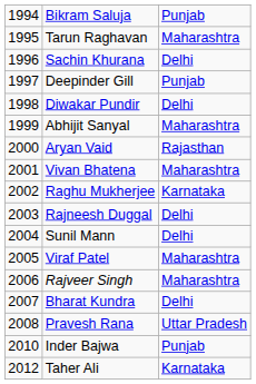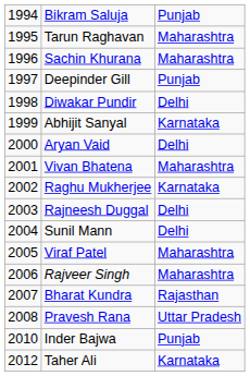 <table class="wikitable">
 <tr>
 <td>1994</td>
 <td><a href='#'>Bikram Saluja</a></td>
 <td><a href='#'>Punjab</a></td>
 </tr>
 <tr>
 <td>1995</td>
 <td>Tarun Raghavan</td>
 <td><a href='#'>Maharashtra</a></td>
 </tr>
 <tr>
 <td>1996</td>
 <td><a href='#'>Sachin Khurana</a></td>
-<td><a href='#'>Delhi</a></td>
+<td><a href='#'>Maharashtra</a></td>
 </tr>
 <tr>
 <td>1997</td>
 <td>Deepinder Gill</td>
 <td><a href='#'>Punjab</a></td>
 </tr>
 <tr>
 <td>1998</td>
 <td><a href='#'>Diwakar Pundir</a></td>
 <td><a href='#'>Delhi</a></td>
 </tr>
 <tr>
 <td>1999</td>
 <td>Abhijit Sanyal</td>
-<td><a href='#'>Maharashtra</a></td>
+<td><a href='#'>Karnataka</a></td>
 </tr>
 <tr>
 <td>2000</td>
 <td><a href='#'>Aryan Vaid</a></td>
-<td><a href='#'>Rajasthan</a></td>
+<td><a href='#'>Delhi</a></td>
 </tr>
 <tr>
 <td>2001</td>
 <td><a href='#'>Vivan Bhatena</a></td>
 <td><a href='#'>Maharashtra</a></td>
 </tr>
 <tr>
 <td>2002</td>
 <td><a href='#'>Raghu Mukherjee</a></td>
 <td><a href='#'>Karnataka</a></td>
 </tr>
 <tr>
 <td>2003</td>
 <td><a href='#'>Rajneesh Duggal</a></td>
 <td><a href='#'>Delhi</a></td>
 </tr>
 <tr>
 <td>2004</td>
 <td>Sunil Mann</td>
 <td><a href='#'>Delhi</a></td>
 </tr>
 <tr>
 <td>2005</td>
 <td><a href='#'>Viraf Patel</a></td>
 <td><a href='#'>Maharashtra</a></td>
 </tr>
 <tr>
 <td>2006</td>
 <td><em>Rajveer Singh</em></td>
 <td><a href='#'>Maharashtra</a></td>
 </tr>
 <tr>
 <td>2007</td>
 <td><a href='#'>Bharat Kundra</a></td>
-<td><a href='#'>Delhi</a></td>
+<td><a href='#'>Rajasthan</a></td>
 </tr>
 <tr>
 <td>2008</td>
 <td><a href='#'>Pravesh Rana</a></td>
 <td><a href='#'>Uttar Pradesh</a></td>
 </tr>
 <tr>
 <td>2010</td>
 <td>Inder Bajwa</td>
 <td><a href='#'>Punjab</a></td>
 </tr>
 <tr>
 <td>2012</td>
 <td>Taher Ali</td>
 <td><a href='#'>Karnataka</a></td>
 </tr>
 </table>
